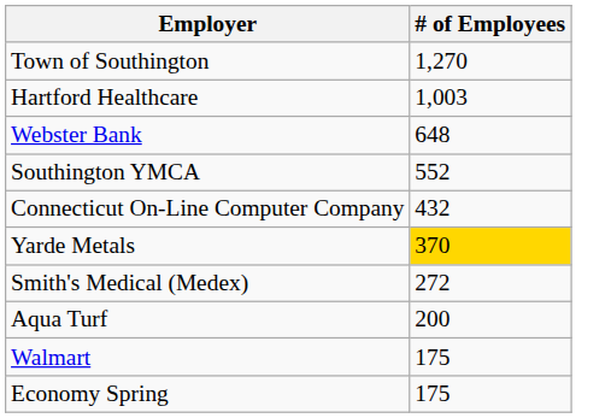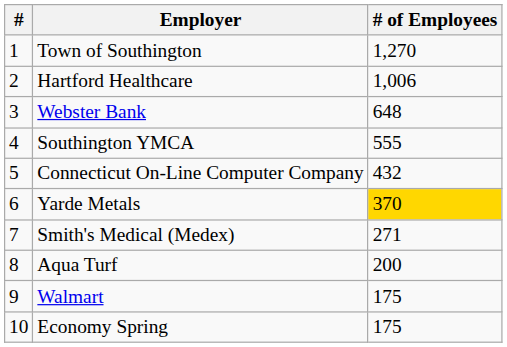 <table class="wikitable">
 <tr>
+<th>#</th>
 <th>Employer</th>
 <th># of Employees</th>
 </tr>
 <tr>
+<td>1</td>
 <td>Town of Southington</td>
 <td>1,270</td>
 </tr>
 <tr>
+<td>2</td>
 <td>Hartford Healthcare</td>
-<td>1,003</td>
+<td>1,006</td>
 </tr>
 <tr>
+<td>3</td>
 <td><a href='#'>Webster Bank</a></td>
 <td>648</td>
 </tr>
 <tr>
+<td>4</td>
 <td>Southington YMCA</td>
-<td>552</td>
+<td>555</td>
 </tr>
 <tr>
+<td>5</td>
 <td>Connecticut On-Line Computer Company</td>
 <td>432</td>
 </tr>
 <tr>
+<td>6</td>
 <td>Yarde Metals</td>
 <td style="background: gold;">370</td>
 </tr>
 <tr>
+<td>7</td>
 <td>Smith's Medical (Medex)</td>
-<td>272</td>
+<td>271</td>
 </tr>
 <tr>
+<td>8</td>
 <td>Aqua Turf</td>
 <td>200</td>
 </tr>
 <tr>
+<td>9</td>
 <td><a href='#'>Walmart</a></td>
 <td>175</td>
 </tr>
 <tr>
+<td>10</td>
 <td>Economy Spring</td>
 <td>175</td>
 </tr>
 </table>
